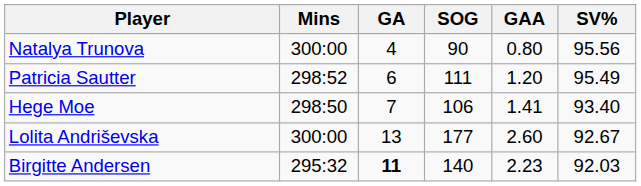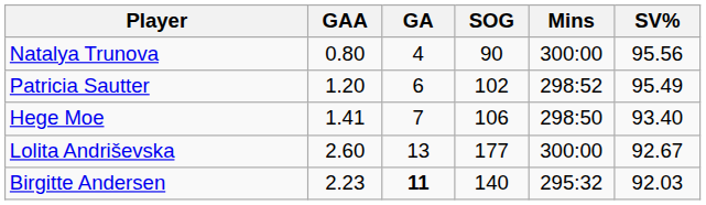 <table class="wikitable sortable" style="text-align:center;">
 <tr>
 <th width="230px">Player</th>
-<th width="60px">Mins</th>
+<th width="50px">GAA</th>
 <th width="50px">GA</th>
 <th width="50px">SOG</th>
-<th width="50px">GAA</th>
+<th width="60px">Mins</th>
 <th width="60px">SV%</th>
 </tr>
 <tr align=center>
 <td align=left> <a href='#'>Natalya Trunova</a></td>
-<td>300:00</td>
+<td>0.80</td>
 <td>4</td>
 <td>90</td>
-<td>0.80</td>
+<td>300:00</td>
 <td>95.56</td>
 </tr>
 <tr align=center>
 <td align=left> <a href='#'>Patricia Sautter</a></td>
+<td>1.20</td>
+<td>6</td>
+<td>102</td>
 <td>298:52</td>
-<td>6</td>
-<td>111</td>
-<td>1.20</td>
 <td>95.49</td>
 </tr>
 <tr align=center>
 <td align=left> <a href='#'>Hege Moe</a></td>
-<td>298:50</td>
+<td>1.41</td>
 <td>7</td>
 <td>106</td>
-<td>1.41</td>
+<td>298:50</td>
 <td>93.40</td>
 </tr>
 <tr align=center>
 <td align=left> <a href='#'>Lolita Andriševska</a></td>
-<td>300:00</td>
+<td>2.60</td>
 <td>13</td>
 <td>177</td>
-<td>2.60</td>
+<td>300:00</td>
 <td>92.67</td>
 </tr>
 <tr align=center>
 <td align=left> <a href='#'>Birgitte Andersen</a></td>
-<td>295:32</td>
+<td>2.23</td>
 <td><strong>11</strong></td>
 <td>140</td>
-<td>2.23</td>
+<td>295:32</td>
 <td>92.03</td>
 </tr>
 </table>
